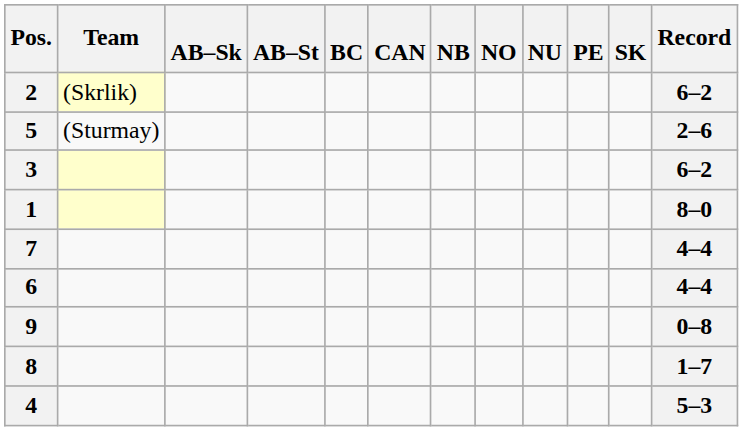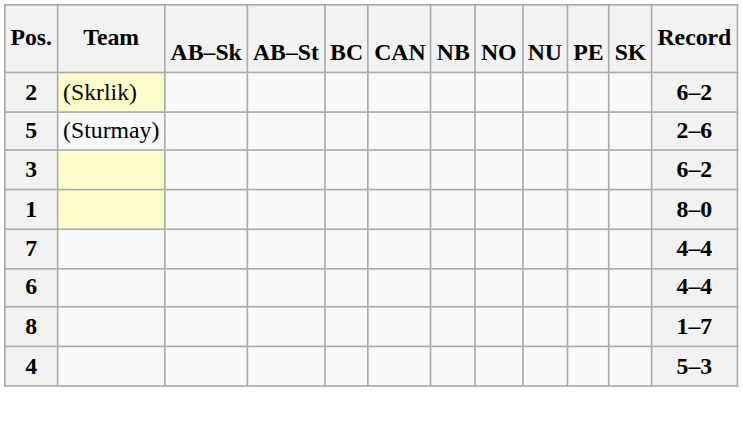 <table class="wikitable sortable nowrap" style="text-align:center; font-size:0.9em;">
 <tr>
 <th>Pos.</th>
 <th>Team</th>
 <th><br>AB–Sk</th>
 <th><br>AB–St</th>
 <th><br>BC</th>
 <th><br>CAN</th>
 <th><br>NB</th>
 <th><br>NO</th>
 <th><br>NU</th>
 <th><br>PE</th>
 <th><br>SK</th>
 <th>Record</th>
 </tr>
 <tr>
 <th>2</th>
 <td style="text-align:left; background:#ffffcc;"> (Skrlik)</td>
 <td></td>
 <td></td>
 <td></td>
 <td></td>
 <td></td>
 <td></td>
 <td></td>
 <td></td>
 <td></td>
 <th>6–2</th>
 </tr>
 <tr>
 <th>5</th>
 <td style="text-align:left;"> (Sturmay)</td>
 <td></td>
 <td></td>
 <td></td>
 <td></td>
 <td></td>
 <td></td>
 <td></td>
 <td></td>
 <td></td>
 <th>2–6</th>
 </tr>
 <tr>
 <th>3</th>
 <td style="text-align:left; background:#ffffcc;"></td>
 <td></td>
 <td></td>
 <td></td>
 <td></td>
 <td></td>
 <td></td>
 <td></td>
 <td></td>
 <td></td>
 <th>6–2</th>
 </tr>
 <tr>
 <th>1</th>
 <td style="text-align:left; background:#ffffcc;"></td>
 <td></td>
 <td></td>
 <td></td>
 <td></td>
 <td></td>
 <td></td>
 <td></td>
 <td></td>
 <td></td>
 <th>8–0</th>
 </tr>
 <tr>
 <th>7</th>
 <td style="text-align:left;"></td>
 <td></td>
 <td></td>
 <td></td>
 <td></td>
 <td></td>
 <td></td>
 <td></td>
 <td></td>
 <td></td>
 <th>4–4</th>
 </tr>
 <tr>
 <th>6</th>
 <td style="text-align:left;"></td>
 <td></td>
 <td></td>
 <td></td>
 <td></td>
 <td></td>
 <td></td>
 <td></td>
 <td></td>
 <td></td>
 <th>4–4</th>
 </tr>
 <tr>
-<th>9</th>
-<td style="text-align:left;"></td>
-<td></td>
-<td></td>
-<td></td>
-<td></td>
-<td></td>
-<td></td>
-<td></td>
-<td></td>
-<td></td>
-<th>0–8</th>
-</tr>
-<tr>
 <th>8</th>
 <td style="text-align:left;"></td>
 <td></td>
 <td></td>
 <td></td>
 <td></td>
 <td></td>
 <td></td>
 <td></td>
 <td></td>
 <td></td>
 <th>1–7</th>
 </tr>
 <tr>
 <th>4</th>
 <td style="text-align:left;"></td>
 <td></td>
 <td></td>
 <td></td>
 <td></td>
 <td></td>
 <td></td>
 <td></td>
 <td></td>
 <td></td>
 <th>5–3</th>
 </tr>
 </table>
